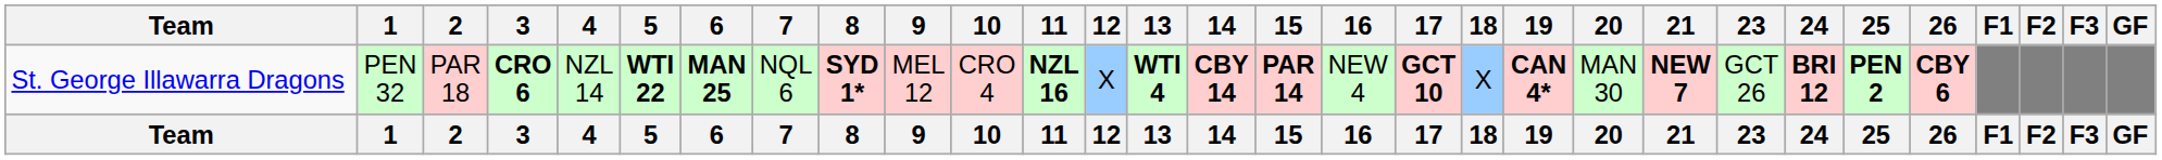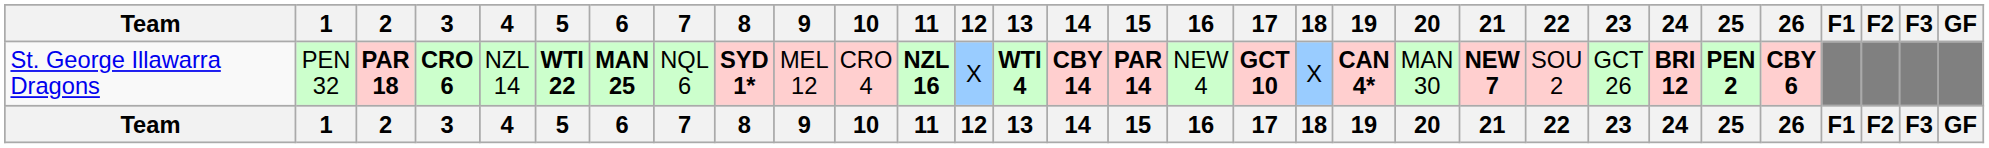 <table class="wikitable sortable" style="font-size:85%; text-align:center; width:90%">
 <tr valign="top">
 <th valign="middle">Team</th>
 <th>1</th>
 <th>2</th>
 <th>3</th>
 <th>4</th>
 <th>5</th>
 <th>6</th>
 <th>7</th>
 <th>8</th>
 <th>9</th>
 <th>10</th>
 <th>11</th>
 <th>12</th>
 <th>13</th>
 <th>14</th>
 <th>15</th>
 <th>16</th>
 <th>17</th>
 <th>18</th>
 <th>19</th>
 <th>20</th>
 <th>21</th>
+<th>22</th>
 <th>23</th>
 <th>24</th>
 <th>25</th>
 <th>26</th>
 <th>F1</th>
 <th>F2</th>
 <th>F3</th>
 <th>GF</th>
 </tr>
 <tr>
 <td align="left"><a href='#'>St. George Illawarra Dragons</a></td>
 <td style="background:#cfc;">PEN<br>32</td>
-<td style="background:#FFCFCF;">PAR<br>18</td>
+<td style="background:#FFCFCF;"><strong>PAR<br>18</strong></td>
 <td style="background:#cfc;"><strong>CRO<br>6</strong></td>
 <td style="background:#cfc;">NZL<br>14</td>
 <td style="background:#cfc;"><strong>WTI<br>22</strong></td>
 <td style="background:#cfc;"><strong>MAN<br>25</strong></td>
 <td style="background:#cfc;">NQL<br>6</td>
 <td style="background:#FFCFCF;"><strong>SYD<br>1*</strong></td>
 <td style="background:#FFCFCF;">MEL<br>12</td>
 <td style="background:#FFCFCF;">CRO<br>4</td>
 <td style="background:#cfc;"><strong>NZL<br>16</strong></td>
 <td style="background:#99ccff;">X</td>
 <td style="background:#cfc;"><strong>WTI<br>4</strong></td>
 <td style="background:#FFCFCF;"><strong>CBY<br>14</strong></td>
 <td style="background:#FFCFCF;"><strong>PAR<br>14</strong></td>
 <td style="background:#cfc;">NEW<br>4</td>
 <td style="background:#FFCFCF;"><strong>GCT<br>10</strong></td>
 <td style="background:#99ccff;">X</td>
 <td style="background:#FFCFCF;"><strong>CAN<br>4*</strong></td>
 <td style="background:#cfc;">MAN<br>30</td>
 <td style="background:#FFCFCF;"><strong>NEW<br>7</strong></td>
+<td style="background:#FFCFCF;">SOU<br>2</td>
 <td style="background:#cfc;">GCT<br>26</td>
 <td style="background:#FFCFCF;"><strong>BRI<br>12</strong></td>
 <td style="background:#cfc;"><strong>PEN<br>2</strong></td>
 <td style="background:#FFCFCF;"><strong>CBY<br>6</strong></td>
 <td style="background:#808080;"></td>
 <td style="background:#808080;"></td>
 <td style="background:#808080;"></td>
 <td style="background:#808080;"></td>
 </tr>
 <tr valign="top">
 <th valign="middle">Team</th>
 <th>1</th>
 <th>2</th>
 <th>3</th>
 <th>4</th>
 <th>5</th>
 <th>6</th>
 <th>7</th>
 <th>8</th>
 <th>9</th>
 <th>10</th>
 <th>11</th>
 <th>12</th>
 <th>13</th>
 <th>14</th>
 <th>15</th>
 <th>16</th>
 <th>17</th>
 <th>18</th>
 <th>19</th>
 <th>20</th>
 <th>21</th>
+<th>22</th>
 <th>23</th>
 <th>24</th>
 <th>25</th>
 <th>26</th>
 <th>F1</th>
 <th>F2</th>
 <th>F3</th>
 <th>GF</th>
 </tr>
 </table>
